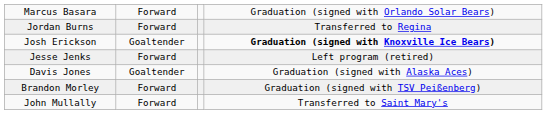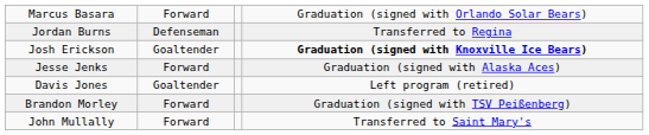 <table class="wikitable" width="60%">
 <tr align="center" bgcolor="">
 <td>Marcus Basara</td>
 <td>Forward</td>
 <td></td>
 <td>Graduation (signed with <a href='#'>Orlando Solar Bears</a>)</td>
 </tr>
 <tr align="center" bgcolor="f0f0f0">
 <td>Jordan Burns</td>
-<td>Forward</td>
+<td>Defenseman</td>
 <td></td>
 <td>Transferred to <a href='#'>Regina</a></td>
 </tr>
 <tr align="center" bgcolor="">
 <td>Josh Erickson</td>
 <td>Goaltender</td>
 <td></td>
 <td><strong>Graduation (signed with <a href='#'>Knoxville Ice Bears</a>)</strong></td>
 </tr>
 <tr align="center" bgcolor="f0f0f0">
 <td>Jesse Jenks</td>
 <td>Forward</td>
 <td></td>
-<td>Left program (retired)</td>
+<td>Graduation (signed with <a href='#'>Alaska Aces</a>)</td>
 </tr>
 <tr align="center" bgcolor="">
 <td>Davis Jones</td>
 <td>Goaltender</td>
 <td></td>
-<td>Graduation (signed with <a href='#'>Alaska Aces</a>)</td>
+<td>Left program (retired)</td>
 </tr>
 <tr align="center" bgcolor="f0f0f0">
 <td>Brandon Morley</td>
 <td>Forward</td>
 <td></td>
 <td>Graduation (signed with <a href='#'>TSV Peißenberg</a>)</td>
 </tr>
 <tr align="center" bgcolor="">
 <td>John Mullally</td>
 <td>Forward</td>
 <td></td>
 <td>Transferred to <a href='#'>Saint Mary's</a></td>
 </tr>
 </table>
